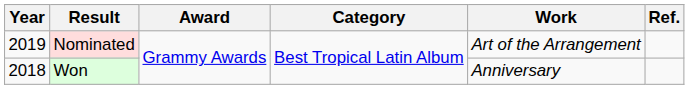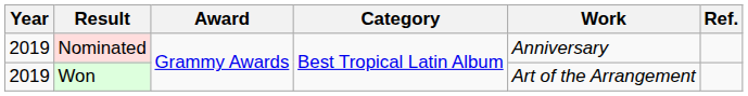 <table class="wikitable">
 <tr>
 <th>Year</th>
 <th>Result</th>
 <th>Award</th>
 <th>Category</th>
 <th>Work</th>
 <th>Ref.</th>
 </tr>
 <tr>
 <td>2019</td>
 <td style="background: #ffdddd">Nominated</td>
 <td rowspan="2"><a href='#'>Grammy Awards</a></td>
 <td rowspan="2"><a href='#'>Best Tropical Latin Album</a></td>
+<td><em>Anniversary</em></td>
+<td></td>
+</tr>
+<tr>
+<td>2019</td>
+<td style="background: #ddffdd">Won</td>
 <td><em>Art of the Arrangement</em></td>
 <td></td>
 </tr>
-<tr>
-<td>2018</td>
-<td style="background: #ddffdd">Won</td>
-<td><em>Anniversary</em></td>
-<td></td>
-</tr>
 </table>
